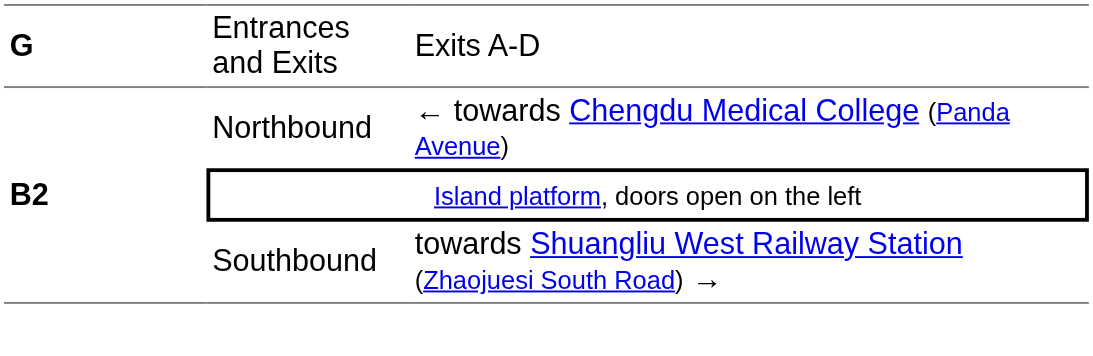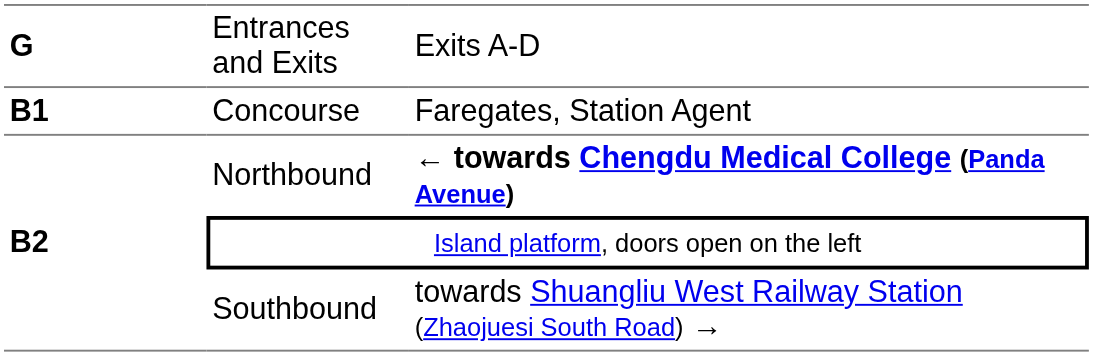 <table cellspacing=0 cellpadding=3>
 <tr>
 <td style="border-top:solid 1px gray;border-bottom:solid 1px gray;" width=100><strong>G</strong></td>
 <td style="border-top:solid 1px gray;border-bottom:solid 1px gray;" width=100>Entrances and Exits</td>
 <td style="border-top:solid 1px gray;border-bottom:solid 1px gray;" width=350>Exits A-D</td>
 </tr>
 <tr>
+<td style="border-bottom:solid 1px gray;"><strong>B1</strong></td>
+<td style="border-bottom:solid 1px gray;">Concourse</td>
+<td style="border-bottom:solid 1px gray;">Faregates, Station Agent</td>
+</tr>
+<tr>
 <td style="border-bottom:solid 1px gray;" rowspan=3><strong>B2</strong></td>
 <td>Northbound</td>
-<td>←  towards <a href='#'>Chengdu Medical College</a> <small>(<a href='#'>Panda Avenue</a>)</small></td>
+<td><strong>←  towards <a href='#'>Chengdu Medical College</a> <small>(<a href='#'>Panda Avenue</a>)</small></strong></td>
 </tr>
 <tr>
 <td style="border-right:solid 2px black;border-left:solid 2px black;border-top:solid 2px black;border-bottom:solid 2px black;text-align:center;" colspan=2><small><a href='#'>Island platform</a>, doors open on the left</small></td>
 </tr>
 <tr>
 <td style="border-bottom:solid 1px gray;">Southbound</td>
 <td style="border-bottom:solid 1px gray;">  towards <a href='#'>Shuangliu West Railway Station</a> <small>(<a href='#'>Zhaojuesi South Road</a>)</small> →</td>
 </tr>
 </table>
